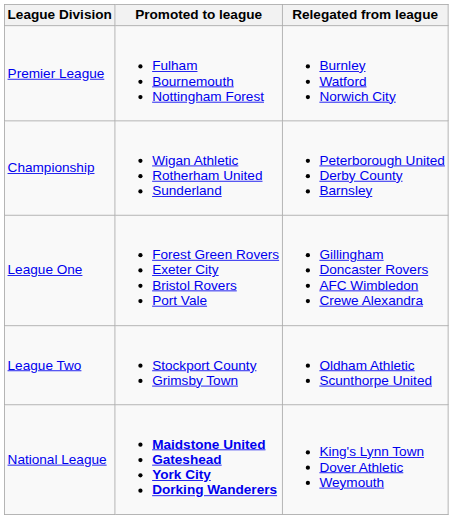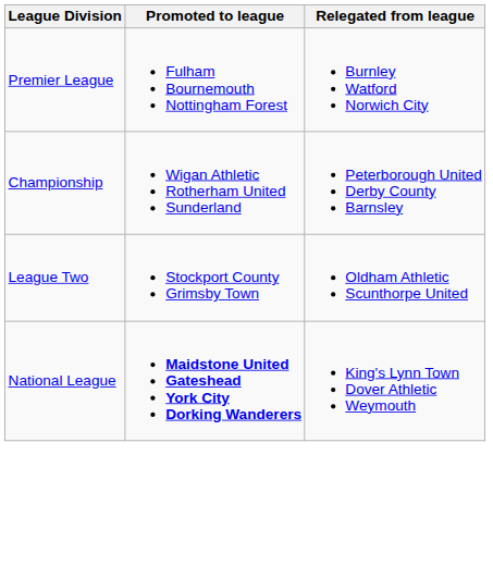 <table class="wikitable">
 <tr>
 <th>League Division</th>
 <th>Promoted to league </th>
 <th>Relegated from league </th>
 </tr>
 <tr>
 <td><a href='#'>Premier League</a></td>
 <td><br><ul><li><a href='#'>Fulham</a> </li><li><a href='#'>Bournemouth</a> </li><li><a href='#'>Nottingham Forest</a> </li></ul></td>
 <td><br><ul><li><a href='#'>Burnley</a> </li><li><a href='#'>Watford</a> </li><li><a href='#'>Norwich City</a> </li></ul></td>
 </tr>
 <tr>
 <td><a href='#'>Championship</a></td>
 <td><br><ul><li><a href='#'>Wigan Athletic</a> </li><li><a href='#'>Rotherham United</a> </li><li><a href='#'>Sunderland</a> </li></ul></td>
 <td><br><ul><li><a href='#'>Peterborough United</a> </li><li><a href='#'>Derby County</a> </li><li><a href='#'>Barnsley</a> </li></ul></td>
 </tr>
 <tr>
-<td><a href='#'>League One</a></td>
-<td><br><ul><li><a href='#'>Forest Green Rovers</a> </li><li><a href='#'>Exeter City</a> </li><li><a href='#'>Bristol Rovers</a> </li><li><a href='#'>Port Vale</a> </li></ul></td>
-<td><br><ul><li><a href='#'>Gillingham</a> </li><li><a href='#'>Doncaster Rovers</a> </li><li><a href='#'>AFC Wimbledon</a> </li><li><a href='#'>Crewe Alexandra</a> </li></ul></td>
-</tr>
-<tr>
 <td><a href='#'>League Two</a></td>
 <td><br><ul><li><a href='#'>Stockport County</a> </li><li><a href='#'>Grimsby Town</a> </li></ul></td>
 <td><br><ul><li><a href='#'>Oldham Athletic</a> </li><li><a href='#'>Scunthorpe United</a> </li></ul></td>
 </tr>
 <tr>
 <td><a href='#'>National League</a></td>
 <td><strong><br><ul><li><a href='#'>Maidstone United</a> </li><li><a href='#'>Gateshead</a> </li><li><a href='#'>York City</a> </li><li><a href='#'>Dorking Wanderers</a> </li></ul></strong></td>
 <td><br><ul><li><a href='#'>King's Lynn Town</a> </li><li><a href='#'>Dover Athletic</a> </li><li><a href='#'>Weymouth</a> </li></ul></td>
 </tr>
 </table>
